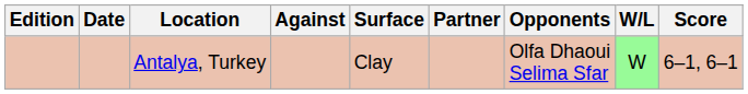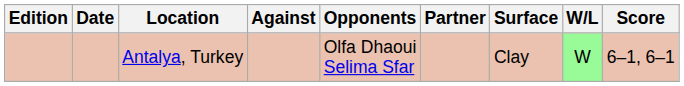 <table class=wikitable style=font-size:97%>
 <tr>
 <th>Edition</th>
 <th>Date</th>
 <th>Location</th>
 <th>Against</th>
+<th>Opponents</th>
+<th>Partner</th>
 <th>Surface</th>
-<th>Partner</th>
-<th>Opponents</th>
 <th>W/L</th>
 <th>Score</th>
 </tr>
 <tr bgcolor="#EBC2AF">
 <td rowspan="1"></td>
 <td></td>
 <td rowspan="1"><a href='#'>Antalya</a>, Turkey</td>
 <td> </td>
+<td> Olfa Dhaoui <br>  <a href='#'>Selima Sfar</a></td>
+<td> </td>
 <td rowspan="1">Clay</td>
-<td> </td>
-<td> Olfa Dhaoui <br>  <a href='#'>Selima Sfar</a></td>
 <td style="text-align:center; background:#98fb98;">W</td>
 <td>6–1, 6–1</td>
 </tr>
 </table>
